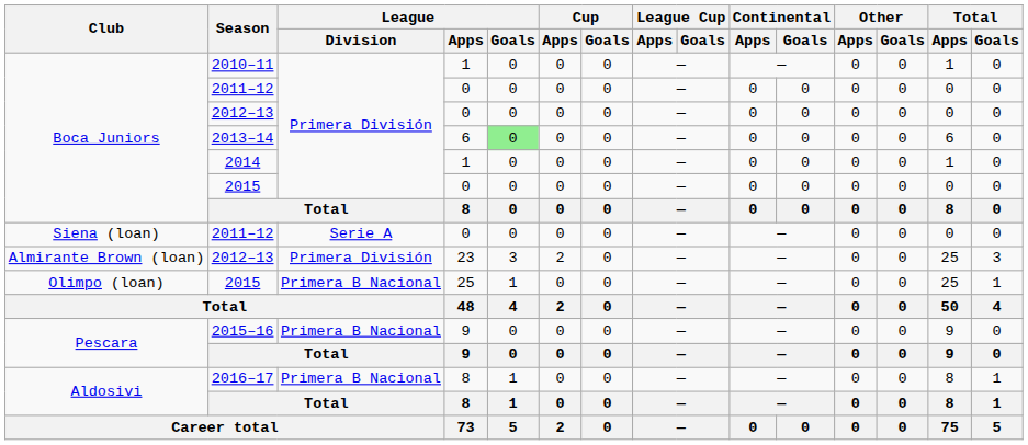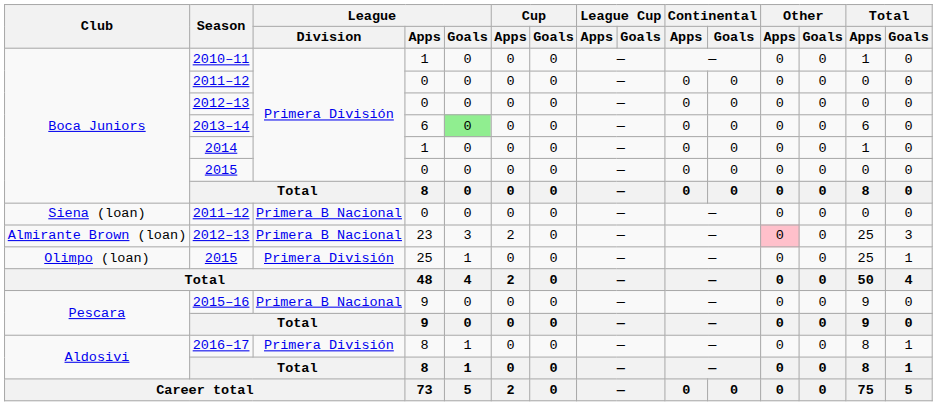 <table class="wikitable" style="text-align:center">
 <tr>
 <th rowspan="2">Club</th>
 <th rowspan="2">Season</th>
 <th colspan="3">League</th>
 <th colspan="2">Cup</th>
 <th colspan="2">League Cup</th>
 <th colspan="2">Continental</th>
 <th colspan="2">Other</th>
 <th colspan="2">Total</th>
 </tr>
 <tr>
 <th>Division</th>
 <th>Apps</th>
 <th>Goals</th>
 <th>Apps</th>
 <th>Goals</th>
 <th>Apps</th>
 <th>Goals</th>
 <th>Apps</th>
 <th>Goals</th>
 <th>Apps</th>
 <th>Goals</th>
 <th>Apps</th>
 <th>Goals</th>
 </tr>
 <tr>
 <td rowspan="7"><a href='#'>Boca Juniors</a></td>
 <td><a href='#'>2010–11</a></td>
 <td rowspan="6"><a href='#'>Primera División</a></td>
 <td>1</td>
 <td>0</td>
 <td>0</td>
 <td>0</td>
 <td colspan="2">—</td>
 <td colspan="2">—</td>
 <td>0</td>
 <td>0</td>
 <td>1</td>
 <td>0</td>
 </tr>
 <tr>
 <td><a href='#'>2011–12</a></td>
 <td>0</td>
 <td>0</td>
 <td>0</td>
 <td>0</td>
 <td colspan="2">—</td>
 <td>0</td>
 <td>0</td>
 <td>0</td>
 <td>0</td>
 <td>0</td>
 <td>0</td>
 </tr>
 <tr>
 <td><a href='#'>2012–13</a></td>
 <td>0</td>
 <td>0</td>
 <td>0</td>
 <td>0</td>
 <td colspan="2">—</td>
 <td>0</td>
 <td>0</td>
 <td>0</td>
 <td>0</td>
 <td>0</td>
 <td>0</td>
 </tr>
 <tr>
 <td><a href='#'>2013–14</a></td>
 <td>6</td>
 <td style="background: lightgreen;">0</td>
 <td>0</td>
 <td>0</td>
 <td colspan="2">—</td>
 <td>0</td>
 <td>0</td>
 <td>0</td>
 <td>0</td>
 <td>6</td>
 <td>0</td>
 </tr>
 <tr>
 <td><a href='#'>2014</a></td>
 <td>1</td>
 <td>0</td>
 <td>0</td>
 <td>0</td>
 <td colspan="2">—</td>
 <td>0</td>
 <td>0</td>
 <td>0</td>
 <td>0</td>
 <td>1</td>
 <td>0</td>
 </tr>
 <tr>
 <td><a href='#'>2015</a></td>
 <td>0</td>
 <td>0</td>
 <td>0</td>
 <td>0</td>
 <td colspan="2">—</td>
 <td>0</td>
 <td>0</td>
 <td>0</td>
 <td>0</td>
 <td>0</td>
 <td>0</td>
 </tr>
 <tr>
 <th colspan="2">Total</th>
 <th>8</th>
 <th>0</th>
 <th>0</th>
 <th>0</th>
 <th colspan="2">—</th>
 <th>0</th>
 <th>0</th>
 <th>0</th>
 <th>0</th>
 <th>8</th>
 <th>0</th>
 </tr>
 <tr>
 <td rowspan="1"><a href='#'>Siena</a> (loan)</td>
 <td><a href='#'>2011–12</a></td>
-<td rowspan="1"><a href='#'>Serie A</a></td>
+<td rowspan="1"><a href='#'>Primera B Nacional</a></td>
 <td>0</td>
 <td>0</td>
 <td>0</td>
 <td>0</td>
 <td colspan="2">—</td>
 <td colspan="2">—</td>
 <td>0</td>
 <td>0</td>
 <td>0</td>
 <td>0</td>
 </tr>
 <tr>
 <td rowspan="1"><a href='#'>Almirante Brown</a> (loan)</td>
 <td><a href='#'>2012–13</a></td>
-<td rowspan="1"><a href='#'>Primera División</a></td>
+<td rowspan="1"><a href='#'>Primera B Nacional</a></td>
 <td>23</td>
 <td>3</td>
 <td>2</td>
 <td>0</td>
 <td colspan="2">—</td>
 <td colspan="2">—</td>
-<td>0</td>
+<td style="background: pink;">0</td>
 <td>0</td>
 <td>25</td>
 <td>3</td>
 </tr>
 <tr>
 <td rowspan="1"><a href='#'>Olimpo</a> (loan)</td>
 <td><a href='#'>2015</a></td>
-<td rowspan="1"><a href='#'>Primera B Nacional</a></td>
+<td rowspan="1"><a href='#'>Primera División</a></td>
 <td>25</td>
 <td>1</td>
 <td>0</td>
 <td>0</td>
 <td colspan="2">—</td>
 <td colspan="2">—</td>
 <td>0</td>
 <td>0</td>
 <td>25</td>
 <td>1</td>
 </tr>
 <tr>
 <th colspan="3">Total</th>
 <th>48</th>
 <th>4</th>
 <th>2</th>
 <th>0</th>
 <th colspan="2">—</th>
 <th colspan="2">—</th>
 <th>0</th>
 <th>0</th>
 <th>50</th>
 <th>4</th>
 </tr>
 <tr>
 <td rowspan="2"><a href='#'>Pescara</a></td>
 <td><a href='#'>2015–16</a></td>
 <td rowspan="1"><a href='#'>Primera B Nacional</a></td>
 <td>9</td>
 <td>0</td>
 <td>0</td>
 <td>0</td>
 <td colspan="2">—</td>
 <td colspan="2">—</td>
 <td>0</td>
 <td>0</td>
 <td>9</td>
 <td>0</td>
 </tr>
 <tr>
 <th colspan="2">Total</th>
 <th>9</th>
 <th>0</th>
 <th>0</th>
 <th>0</th>
 <th colspan="2">—</th>
 <th colspan="2">—</th>
 <th>0</th>
 <th>0</th>
 <th>9</th>
 <th>0</th>
 </tr>
 <tr>
 <td rowspan="2"><a href='#'>Aldosivi</a></td>
 <td><a href='#'>2016–17</a></td>
-<td rowspan="1"><a href='#'>Primera B Nacional</a></td>
+<td rowspan="1"><a href='#'>Primera División</a></td>
 <td>8</td>
 <td>1</td>
 <td>0</td>
 <td>0</td>
 <td colspan="2">—</td>
 <td colspan="2">—</td>
 <td>0</td>
 <td>0</td>
 <td>8</td>
 <td>1</td>
 </tr>
 <tr>
 <th colspan="2">Total</th>
 <th>8</th>
 <th>1</th>
 <th>0</th>
 <th>0</th>
 <th colspan="2">—</th>
 <th colspan="2">—</th>
 <th>0</th>
 <th>0</th>
 <th>8</th>
 <th>1</th>
 </tr>
 <tr>
 <th colspan="3">Career total</th>
 <th>73</th>
 <th>5</th>
 <th>2</th>
 <th>0</th>
 <th colspan="2">—</th>
 <th>0</th>
 <th>0</th>
 <th>0</th>
 <th>0</th>
 <th>75</th>
 <th>5</th>
 </tr>
 </table>
